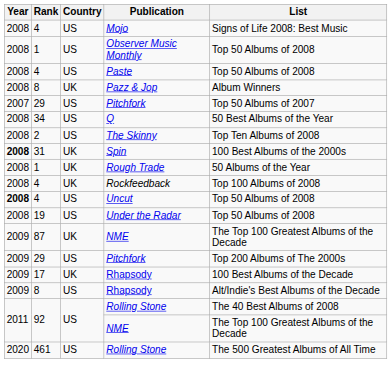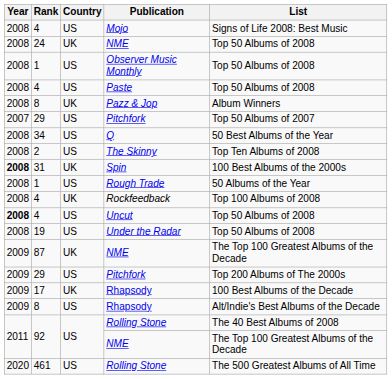 <table class="sortable wikitable">
 <tr>
 <th>Year</th>
 <th>Rank</th>
 <th>Country</th>
 <th>Publication</th>
 <th>List</th>
 </tr>
 <tr>
 <td>2008</td>
 <td>4</td>
 <td>US</td>
 <td><em><a href='#'>Mojo</a></em></td>
 <td>Signs of Life 2008: Best Music</td>
+</tr>
+<tr>
+<td>2008</td>
+<td>24</td>
+<td>UK</td>
+<td><em><a href='#'>NME</a></em></td>
+<td>Top 50 Albums of 2008</td>
 </tr>
 <tr>
 <td>2008</td>
 <td>1</td>
 <td>US</td>
 <td><em><a href='#'>Observer Music Monthly</a></em></td>
 <td>Top 50 Albums of 2008</td>
 </tr>
 <tr>
 <td>2008</td>
 <td>4</td>
 <td>US</td>
 <td><em><a href='#'>Paste</a></em></td>
 <td>Top 50 Albums of 2008</td>
 </tr>
 <tr>
 <td>2008</td>
 <td>8</td>
 <td>UK</td>
 <td><em><a href='#'>Pazz & Jop</a></em></td>
 <td>Album Winners</td>
 </tr>
 <tr>
 <td>2007</td>
 <td>29</td>
 <td>US</td>
 <td><em><a href='#'>Pitchfork</a></em></td>
 <td>Top 50 Albums of 2007</td>
 </tr>
 <tr>
 <td>2008</td>
 <td>34</td>
 <td>US</td>
 <td><em><a href='#'>Q</a></em></td>
 <td>50 Best Albums of the Year</td>
 </tr>
 <tr>
 <td>2008</td>
 <td>2</td>
 <td>US</td>
 <td><em><a href='#'>The Skinny</a></em></td>
 <td>Top Ten Albums of 2008</td>
 </tr>
 <tr>
 <td><strong>2008</strong></td>
 <td>31</td>
 <td>UK</td>
 <td><em><a href='#'>Spin</a></em></td>
 <td>100 Best Albums of the 2000s</td>
 </tr>
 <tr>
 <td>2008</td>
 <td>1</td>
-<td>UK</td>
+<td>US</td>
 <td><em><a href='#'>Rough Trade</a></em></td>
 <td>50 Albums of the Year</td>
 </tr>
 <tr>
 <td>2008</td>
 <td>4</td>
 <td>UK</td>
 <td><em>Rockfeedback</em></td>
 <td>Top 100 Albums of 2008</td>
 </tr>
 <tr>
 <td><strong>2008</strong></td>
 <td>4</td>
 <td>US</td>
 <td><em><a href='#'>Uncut</a></em></td>
 <td>Top 50 Albums of 2008</td>
 </tr>
 <tr>
 <td>2008</td>
 <td>19</td>
 <td>US</td>
 <td><em><a href='#'>Under the Radar</a></em></td>
 <td>Top 50 Albums of 2008</td>
 </tr>
 <tr>
 <td>2009</td>
 <td>87</td>
 <td>UK</td>
 <td><em><a href='#'>NME</a></em></td>
 <td>The Top 100 Greatest Albums of the Decade</td>
 </tr>
 <tr>
 <td>2009</td>
 <td>29</td>
 <td>US</td>
 <td><em><a href='#'>Pitchfork</a></em></td>
 <td>Top 200 Albums of The 2000s</td>
 </tr>
 <tr>
 <td>2009</td>
 <td>17</td>
 <td>UK</td>
 <td><a href='#'>Rhapsody</a></td>
 <td>100 Best Albums of the Decade</td>
 </tr>
 <tr>
 <td>2009</td>
 <td>8</td>
 <td>US</td>
 <td><a href='#'>Rhapsody</a></td>
 <td>Alt/Indie's Best Albums of the Decade</td>
 </tr>
 <tr>
 <td rowspan=2>2011</td>
 <td rowspan=2>92</td>
 <td rowspan=2>US</td>
 <td><em><a href='#'>Rolling Stone</a></em></td>
 <td>The 40 Best Albums of 2008</td>
 </tr>
 <tr>
 <td><em><a href='#'>NME</a></em></td>
 <td>The Top 100 Greatest Albums of the Decade</td>
 </tr>
 <tr>
 <td rowspan=2>2020</td>
 <td rowspan=2>461</td>
 <td rowspan=2>US</td>
 <td><em><a href='#'>Rolling Stone</a></em></td>
 <td>The 500 Greatest Albums of All Time</td>
 </tr>
 </table>
